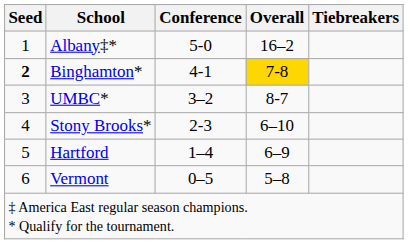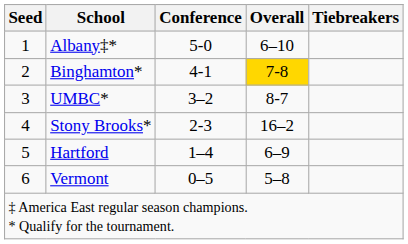 <table class="wikitable" style="text-align:center">
 <tr>
 <th>Seed</th>
 <th>School</th>
 <th>Conference</th>
 <th>Overall</th>
 <th>Tiebreakers</th>
 </tr>
 <tr>
 <td>1</td>
 <td align=left><a href='#'>Albany</a>‡*</td>
 <td>5-0</td>
-<td>16–2</td>
+<td>6–10</td>
 <td></td>
 </tr>
 <tr>
-<td><strong>2</strong></td>
+<td>2</td>
 <td align=left><a href='#'>Binghamton</a>*</td>
 <td>4-1</td>
 <td style="background: gold;">7-8</td>
 <td></td>
 </tr>
 <tr>
 <td>3</td>
 <td align=left><a href='#'>UMBC</a>*</td>
 <td>3–2</td>
 <td>8-7</td>
 <td></td>
 </tr>
 <tr>
 <td>4</td>
 <td align=left><a href='#'>Stony Brooks</a>*</td>
 <td>2-3</td>
-<td>6–10</td>
+<td>16–2</td>
 <td></td>
 </tr>
 <tr>
 <td>5</td>
 <td align=left><a href='#'>Hartford</a></td>
 <td>1–4</td>
 <td>6–9</td>
 <td></td>
 </tr>
 <tr>
 <td>6</td>
 <td align=left><a href='#'>Vermont</a></td>
 <td>0–5</td>
 <td>5–8</td>
 <td></td>
 </tr>
 <tr>
 <td colspan=8 align=left><small>‡ America East regular season champions.<br>* Qualify for the tournament.<br></small></td>
 </tr>
 </table>
